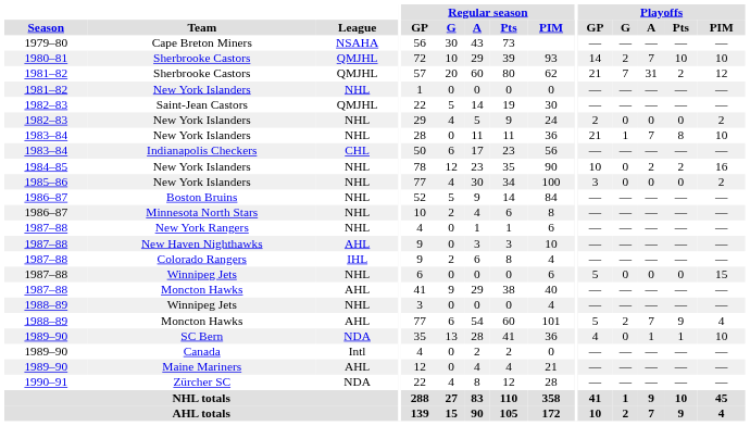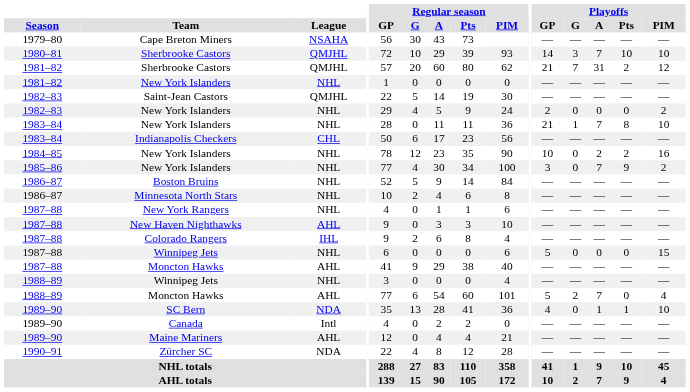 <table border="0" cellpadding="1" cellspacing="0" style="text-align:center; width:60em">
 <tr bgcolor="#e0e0e0">
 <th colspan="3" bgcolor="#ffffff"></th>
 <th rowspan="100" bgcolor="#ffffff"></th>
 <th colspan="5"><a href='#'>Regular season</a></th>
 <th rowspan="100" bgcolor="#ffffff"></th>
 <th colspan="5"><a href='#'>Playoffs</a></th>
 </tr>
 <tr bgcolor="#e0e0e0">
 <th><a href='#'>Season</a></th>
 <th>Team</th>
 <th>League</th>
 <th>GP</th>
 <th><a href='#'>G</a></th>
 <th><a href='#'>A</a></th>
 <th><a href='#'>Pts</a></th>
 <th><a href='#'>PIM</a></th>
 <th>GP</th>
 <th>G</th>
 <th>A</th>
 <th>Pts</th>
 <th>PIM</th>
 </tr>
 <tr>
 <td>1979–80</td>
 <td>Cape Breton Miners</td>
 <td><a href='#'>NSAHA</a></td>
 <td>56</td>
 <td>30</td>
 <td>43</td>
 <td>73</td>
 <td></td>
 <td>—</td>
 <td>—</td>
 <td>—</td>
 <td>—</td>
 <td>—</td>
 </tr>
 <tr bgcolor="#f0f0f0">
 <td><a href='#'>1980–81</a></td>
 <td><a href='#'>Sherbrooke Castors</a></td>
 <td><a href='#'>QMJHL</a></td>
 <td>72</td>
 <td>10</td>
 <td>29</td>
 <td>39</td>
 <td>93</td>
 <td>14</td>
-<td>2</td>
+<td>3</td>
 <td>7</td>
 <td>10</td>
 <td>10</td>
 </tr>
 <tr>
 <td><a href='#'>1981–82</a></td>
 <td>Sherbrooke Castors</td>
 <td>QMJHL</td>
 <td>57</td>
 <td>20</td>
 <td>60</td>
 <td>80</td>
 <td>62</td>
 <td>21</td>
 <td>7</td>
 <td>31</td>
 <td>2</td>
 <td>12</td>
 </tr>
 <tr bgcolor="#f0f0f0">
 <td><a href='#'>1981–82</a></td>
 <td><a href='#'>New York Islanders</a></td>
 <td><a href='#'>NHL</a></td>
 <td>1</td>
 <td>0</td>
 <td>0</td>
 <td>0</td>
 <td>0</td>
 <td>—</td>
 <td>—</td>
 <td>—</td>
 <td>—</td>
 <td>—</td>
 </tr>
 <tr>
 <td><a href='#'>1982–83</a></td>
 <td>Saint-Jean Castors</td>
 <td>QMJHL</td>
 <td>22</td>
 <td>5</td>
 <td>14</td>
 <td>19</td>
 <td>30</td>
 <td>—</td>
 <td>—</td>
 <td>—</td>
 <td>—</td>
 <td>—</td>
 </tr>
 <tr bgcolor="#f0f0f0">
 <td><a href='#'>1982–83</a></td>
 <td>New York Islanders</td>
 <td>NHL</td>
 <td>29</td>
 <td>4</td>
 <td>5</td>
 <td>9</td>
 <td>24</td>
 <td>2</td>
 <td>0</td>
 <td>0</td>
 <td>0</td>
 <td>2</td>
 </tr>
 <tr>
 <td><a href='#'>1983–84</a></td>
 <td>New York Islanders</td>
 <td>NHL</td>
 <td>28</td>
 <td>0</td>
 <td>11</td>
 <td>11</td>
 <td>36</td>
 <td>21</td>
 <td>1</td>
 <td>7</td>
 <td>8</td>
 <td>10</td>
 </tr>
 <tr bgcolor="#f0f0f0">
 <td><a href='#'>1983–84</a></td>
 <td><a href='#'>Indianapolis Checkers</a></td>
 <td><a href='#'>CHL</a></td>
 <td>50</td>
 <td>6</td>
 <td>17</td>
 <td>23</td>
 <td>56</td>
 <td>—</td>
 <td>—</td>
 <td>—</td>
 <td>—</td>
 <td>—</td>
 </tr>
 <tr>
 <td><a href='#'>1984–85</a></td>
 <td>New York Islanders</td>
 <td>NHL</td>
 <td>78</td>
 <td>12</td>
 <td>23</td>
 <td>35</td>
 <td>90</td>
 <td>10</td>
 <td>0</td>
 <td>2</td>
 <td>2</td>
 <td>16</td>
 </tr>
 <tr bgcolor="#f0f0f0">
 <td><a href='#'>1985–86</a></td>
 <td>New York Islanders</td>
 <td>NHL</td>
 <td>77</td>
 <td>4</td>
 <td>30</td>
 <td>34</td>
 <td>100</td>
 <td>3</td>
 <td>0</td>
-<td>0</td>
-<td>0</td>
+<td>7</td>
+<td>9</td>
 <td>2</td>
 </tr>
 <tr>
 <td><a href='#'>1986–87</a></td>
 <td><a href='#'>Boston Bruins</a></td>
 <td>NHL</td>
 <td>52</td>
 <td>5</td>
 <td>9</td>
 <td>14</td>
 <td>84</td>
 <td>—</td>
 <td>—</td>
 <td>—</td>
 <td>—</td>
 <td>—</td>
 </tr>
 <tr bgcolor="#f0f0f0">
 <td>1986–87</td>
 <td><a href='#'>Minnesota North Stars</a></td>
 <td>NHL</td>
 <td>10</td>
 <td>2</td>
 <td>4</td>
 <td>6</td>
 <td>8</td>
 <td>—</td>
 <td>—</td>
 <td>—</td>
 <td>—</td>
 <td>—</td>
 </tr>
 <tr>
 <td><a href='#'>1987–88</a></td>
 <td><a href='#'>New York Rangers</a></td>
 <td>NHL</td>
 <td>4</td>
 <td>0</td>
 <td>1</td>
 <td>1</td>
 <td>6</td>
 <td>—</td>
 <td>—</td>
 <td>—</td>
 <td>—</td>
 <td>—</td>
 </tr>
 <tr bgcolor="#f0f0f0">
 <td><a href='#'>1987–88</a></td>
 <td><a href='#'>New Haven Nighthawks</a></td>
 <td><a href='#'>AHL</a></td>
 <td>9</td>
 <td>0</td>
 <td>3</td>
 <td>3</td>
 <td>10</td>
 <td>—</td>
 <td>—</td>
 <td>—</td>
 <td>—</td>
 <td>—</td>
 </tr>
 <tr>
 <td><a href='#'>1987–88</a></td>
 <td><a href='#'>Colorado Rangers</a></td>
 <td><a href='#'>IHL</a></td>
 <td>9</td>
 <td>2</td>
 <td>6</td>
 <td>8</td>
 <td>4</td>
 <td>—</td>
 <td>—</td>
 <td>—</td>
 <td>—</td>
 <td>—</td>
 </tr>
 <tr bgcolor="#f0f0f0">
 <td>1987–88</td>
 <td><a href='#'>Winnipeg Jets</a></td>
 <td>NHL</td>
 <td>6</td>
 <td>0</td>
 <td>0</td>
 <td>0</td>
 <td>6</td>
 <td>5</td>
 <td>0</td>
 <td>0</td>
 <td>0</td>
 <td>15</td>
 </tr>
 <tr>
 <td><a href='#'>1987–88</a></td>
 <td><a href='#'>Moncton Hawks</a></td>
 <td>AHL</td>
 <td>41</td>
 <td>9</td>
 <td>29</td>
 <td>38</td>
 <td>40</td>
 <td>—</td>
 <td>—</td>
 <td>—</td>
 <td>—</td>
 <td>—</td>
 </tr>
 <tr bgcolor="#f0f0f0">
 <td><a href='#'>1988–89</a></td>
 <td>Winnipeg Jets</td>
 <td>NHL</td>
 <td>3</td>
 <td>0</td>
 <td>0</td>
 <td>0</td>
 <td>4</td>
 <td>—</td>
 <td>—</td>
 <td>—</td>
 <td>—</td>
 <td>—</td>
 </tr>
 <tr>
 <td><a href='#'>1988–89</a></td>
 <td>Moncton Hawks</td>
 <td>AHL</td>
 <td>77</td>
 <td>6</td>
 <td>54</td>
 <td>60</td>
 <td>101</td>
 <td>5</td>
 <td>2</td>
 <td>7</td>
-<td>9</td>
+<td>0</td>
 <td>4</td>
 </tr>
 <tr bgcolor="#f0f0f0">
 <td><a href='#'>1989–90</a></td>
 <td><a href='#'>SC Bern</a></td>
 <td><a href='#'>NDA</a></td>
 <td>35</td>
 <td>13</td>
 <td>28</td>
 <td>41</td>
 <td>36</td>
 <td>4</td>
 <td>0</td>
 <td>1</td>
 <td>1</td>
 <td>10</td>
 </tr>
 <tr>
 <td>1989–90</td>
 <td><a href='#'>Canada</a></td>
 <td>Intl</td>
 <td>4</td>
 <td>0</td>
 <td>2</td>
 <td>2</td>
 <td>0</td>
 <td>—</td>
 <td>—</td>
 <td>—</td>
 <td>—</td>
 <td>—</td>
 </tr>
 <tr bgcolor="#f0f0f0">
 <td><a href='#'>1989–90</a></td>
 <td><a href='#'>Maine Mariners</a></td>
 <td>AHL</td>
 <td>12</td>
 <td>0</td>
 <td>4</td>
 <td>4</td>
 <td>21</td>
 <td>—</td>
 <td>—</td>
 <td>—</td>
 <td>—</td>
 <td>—</td>
 </tr>
 <tr>
 <td><a href='#'>1990–91</a></td>
 <td><a href='#'>Zürcher SC</a></td>
 <td>NDA</td>
 <td>22</td>
 <td>4</td>
 <td>8</td>
 <td>12</td>
 <td>28</td>
 <td>—</td>
 <td>—</td>
 <td>—</td>
 <td>—</td>
 <td>—</td>
 </tr>
 <tr bgcolor="#e0e0e0">
 <th colspan="3">NHL totals</th>
 <th>288</th>
 <th>27</th>
 <th>83</th>
 <th>110</th>
 <th>358</th>
 <th>41</th>
 <th>1</th>
 <th>9</th>
 <th>10</th>
 <th>45</th>
 </tr>
 <tr bgcolor="#e0e0e0">
 <th colspan="3">AHL totals</th>
 <th>139</th>
 <th>15</th>
 <th>90</th>
 <th>105</th>
 <th>172</th>
 <th>10</th>
 <th>2</th>
 <th>7</th>
 <th>9</th>
 <th>4</th>
 </tr>
 </table>
